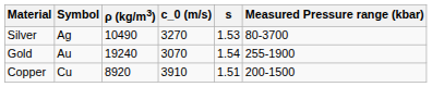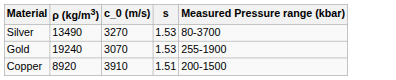 <table class="wikitable">
 <tr>
 <th>Material</th>
-<th>Symbol</th>
 <th>ρ (kg/m<sup>3</sup>)</th>
 <th>c_0 (m/s)</th>
 <th>s</th>
 <th>Measured Pressure range (kbar)</th>
 </tr>
 <tr>
 <td>Silver</td>
-<td>Ag</td>
-<td>10490</td>
+<td>13490</td>
 <td>3270</td>
 <td>1.53</td>
 <td>80-3700</td>
 </tr>
 <tr>
 <td>Gold</td>
-<td>Au</td>
 <td>19240</td>
 <td>3070</td>
-<td>1.54</td>
+<td>1.53</td>
 <td>255-1900</td>
 </tr>
 <tr>
 <td>Copper</td>
-<td>Cu</td>
 <td>8920</td>
 <td>3910</td>
 <td>1.51</td>
 <td>200-1500</td>
 </tr>
 </table>
